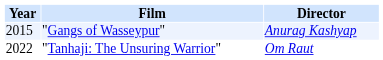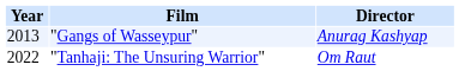 <table cellspacing="1" cellpadding="1" border="0" style="width:50%;">
 <tr style="background:#d1e4fd;">
 <th>Year</th>
 <th>Film</th>
 <th>Director</th>
 </tr>
 <tr style="background:#edf3fe;">
-<td>2015</td>
+<td>2013</td>
 <td>"<a href='#'>Gangs of Wasseypur</a>"</td>
 <td><em><a href='#'>Anurag Kashyap</a></em></td>
 </tr>
 <tr>
 <td>2022</td>
 <td>"<a href='#'>Tanhaji: The Unsuring Warrior</a>"</td>
 <td><em><a href='#'>Om Raut</a></em></td>
 </tr>
 </table>
